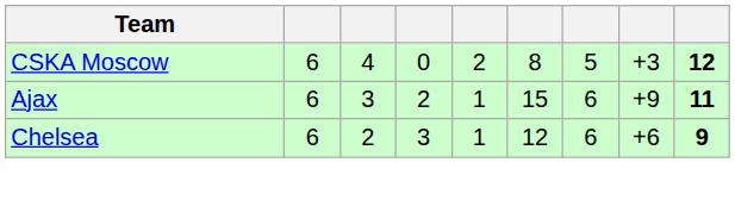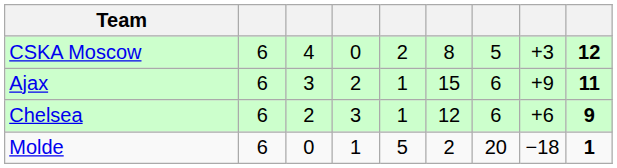 <table class="wikitable" style="text-align:center">
 <tr>
 <th width="180">Team</th>
 <th width="30"></th>
 <th width="30"></th>
 <th width="30"></th>
 <th width="30"></th>
 <th width="30"></th>
 <th width="30"></th>
 <th width="30"></th>
 <th width="30"></th>
 </tr>
 <tr style="background:#cfc;">
 <td align=left> <a href='#'>CSKA Moscow</a></td>
 <td>6</td>
 <td>4</td>
 <td>0</td>
 <td>2</td>
 <td>8</td>
 <td>5</td>
 <td>+3</td>
 <td><strong>12</strong></td>
 </tr>
 <tr style="background:#cfc;">
 <td align=left> <a href='#'>Ajax</a></td>
 <td>6</td>
 <td>3</td>
 <td>2</td>
 <td>1</td>
 <td>15</td>
 <td>6</td>
 <td>+9</td>
 <td><strong>11</strong></td>
 </tr>
 <tr style="background:#cfc;">
 <td align=left> <a href='#'>Chelsea</a></td>
 <td>6</td>
 <td>2</td>
 <td>3</td>
 <td>1</td>
 <td>12</td>
 <td>6</td>
 <td>+6</td>
 <td><strong>9</strong></td>
 </tr>
+<tr>
+<td align=left> <a href='#'>Molde</a></td>
+<td>6</td>
+<td>0</td>
+<td>1</td>
+<td>5</td>
+<td>2</td>
+<td>20</td>
+<td>−18</td>
+<td><strong>1</strong></td>
+</tr>
 </table>
